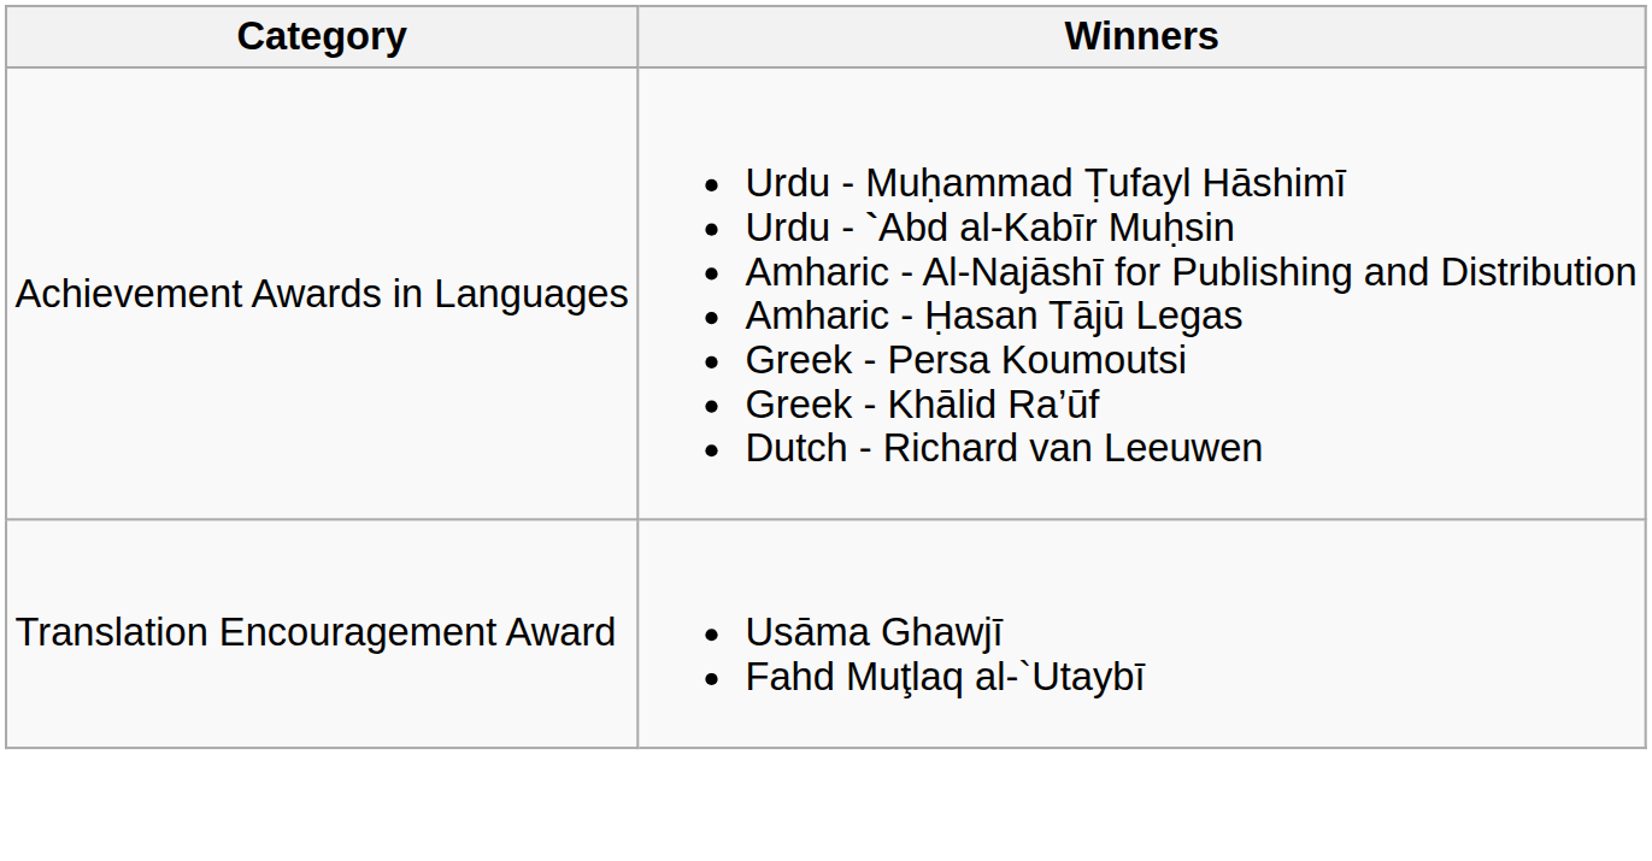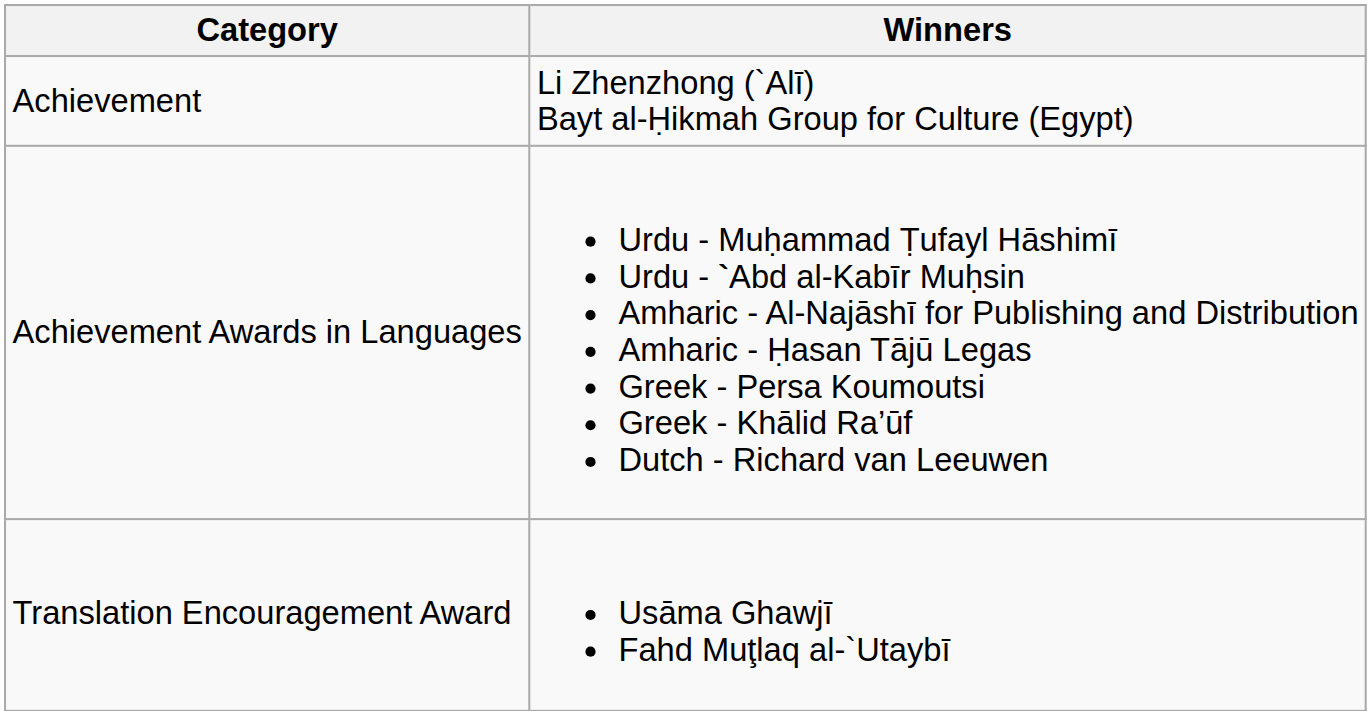 <table class="wikitable">
 <tr>
 <th>Category</th>
 <th>Winners</th>
+</tr>
+<tr>
+<td>Achievement</td>
+<td>Li Zhenzhong (`Alī)<br>Bayt al-Ḥikmah Group for Culture (Egypt)</td>
 </tr>
 <tr>
 <td>Achievement Awards in Languages</td>
 <td><br><ul><li>Urdu - Muḥammad Ṭufayl Hāshimī</li><li>Urdu - <strong>`</strong>Abd al-Kabīr Muḥsin</li><li>Amharic - Al-Najāshī for Publishing and Distribution</li><li>Amharic - Ḥasan Tājū Legas</li><li>Greek - Persa Koumoutsi</li><li>Greek - Khālid Ra’ūf</li><li>Dutch - Richard van Leeuwen</li></ul></td>
 </tr>
 <tr>
 <td>Translation Encouragement Award</td>
 <td><br><ul><li>Usāma Ghawjī</li><li>Fahd Muţlaq al-`Utaybī</li></ul></td>
 </tr>
 </table>
